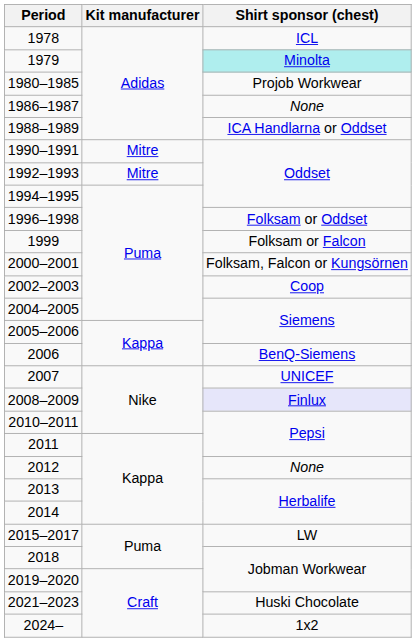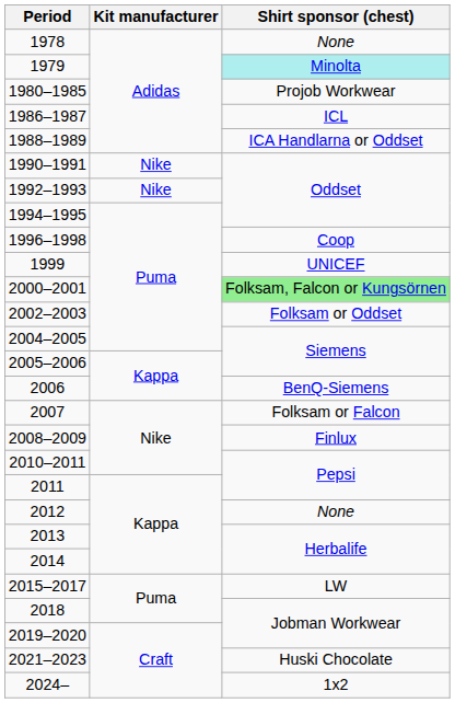 <table class="wikitable" style="text-align: center">
 <tr>
 <th>Period</th>
 <th>Kit manufacturer</th>
 <th>Shirt sponsor (chest)</th>
 </tr>
 <tr>
 <td>1978</td>
 <td rowspan=5> <a href='#'>Adidas</a></td>
-<td><a href='#'>ICL</a></td>
+<td><em>None</em></td>
 </tr>
 <tr>
 <td>1979</td>
 <td style="background: paleturquoise;"><a href='#'>Minolta</a></td>
 </tr>
 <tr>
 <td>1980–1985</td>
 <td>Projob Workwear</td>
 </tr>
 <tr>
 <td>1986–1987</td>
-<td><em>None</em></td>
+<td><a href='#'>ICL</a></td>
 </tr>
 <tr>
 <td>1988–1989</td>
 <td><a href='#'>ICA Handlarna</a> or <a href='#'>Oddset</a></td>
 </tr>
 <tr>
 <td>1990–1991</td>
-<td rowspan=1> <a href='#'>Mitre</a></td>
+<td rowspan=1> <a href='#'>Nike</a></td>
 <td rowspan=3><a href='#'>Oddset</a></td>
 </tr>
 <tr>
 <td>1992–1993</td>
-<td rowspan=1> <a href='#'>Mitre</a></td>
+<td rowspan=1> <a href='#'>Nike</a></td>
 </tr>
 <tr>
 <td>1994–1995</td>
 <td rowspan=6> <a href='#'>Puma</a></td>
 </tr>
 <tr>
 <td>1996–1998</td>
-<td><a href='#'>Folksam</a> or <a href='#'>Oddset</a></td>
+<td><a href='#'>Coop</a></td>
 </tr>
 <tr>
 <td>1999</td>
-<td>Folksam or <a href='#'>Falcon</a></td>
+<td><a href='#'>UNICEF</a></td>
 </tr>
 <tr>
 <td>2000–2001</td>
-<td>Folksam, Falcon or <a href='#'>Kungsörnen</a></td>
+<td style="background: lightgreen;">Folksam, Falcon or <a href='#'>Kungsörnen</a></td>
 </tr>
 <tr>
 <td>2002–2003</td>
-<td><a href='#'>Coop</a></td>
+<td><a href='#'>Folksam</a> or <a href='#'>Oddset</a></td>
 </tr>
 <tr>
 <td>2004–2005</td>
 <td rowspan=2><a href='#'>Siemens</a></td>
 </tr>
 <tr>
 <td>2005–2006</td>
 <td rowspan=2> <a href='#'>Kappa</a></td>
 </tr>
 <tr>
 <td>2006</td>
 <td><a href='#'>BenQ-Siemens</a></td>
 </tr>
 <tr>
 <td>2007</td>
 <td rowspan=3> Nike</td>
-<td><a href='#'>UNICEF</a></td>
+<td>Folksam or <a href='#'>Falcon</a></td>
 </tr>
 <tr>
 <td>2008–2009</td>
-<td style="background: lavender;"><a href='#'>Finlux</a></td>
+<td><a href='#'>Finlux</a></td>
 </tr>
 <tr>
 <td>2010–2011</td>
 <td rowspan=2><a href='#'>Pepsi</a></td>
 </tr>
 <tr>
 <td>2011</td>
 <td rowspan=4> Kappa</td>
 </tr>
 <tr>
 <td>2012</td>
 <td><em>None</em></td>
 </tr>
 <tr>
 <td>2013</td>
 <td rowspan=2><a href='#'>Herbalife</a></td>
 </tr>
 <tr>
 <td>2014</td>
 </tr>
 <tr>
 <td>2015–2017</td>
 <td rowspan=2> Puma</td>
 <td>LW</td>
 </tr>
 <tr>
 <td>2018</td>
 <td rowspan="2">Jobman Workwear</td>
 </tr>
 <tr>
 <td>2019–2020</td>
 <td rowspan=3> <a href='#'>Craft</a></td>
 </tr>
 <tr>
 <td>2021–2023</td>
 <td rowspan="1">Huski Chocolate</td>
 </tr>
 <tr>
 <td>2024–</td>
 <td>1x2</td>
 </tr>
 </table>
